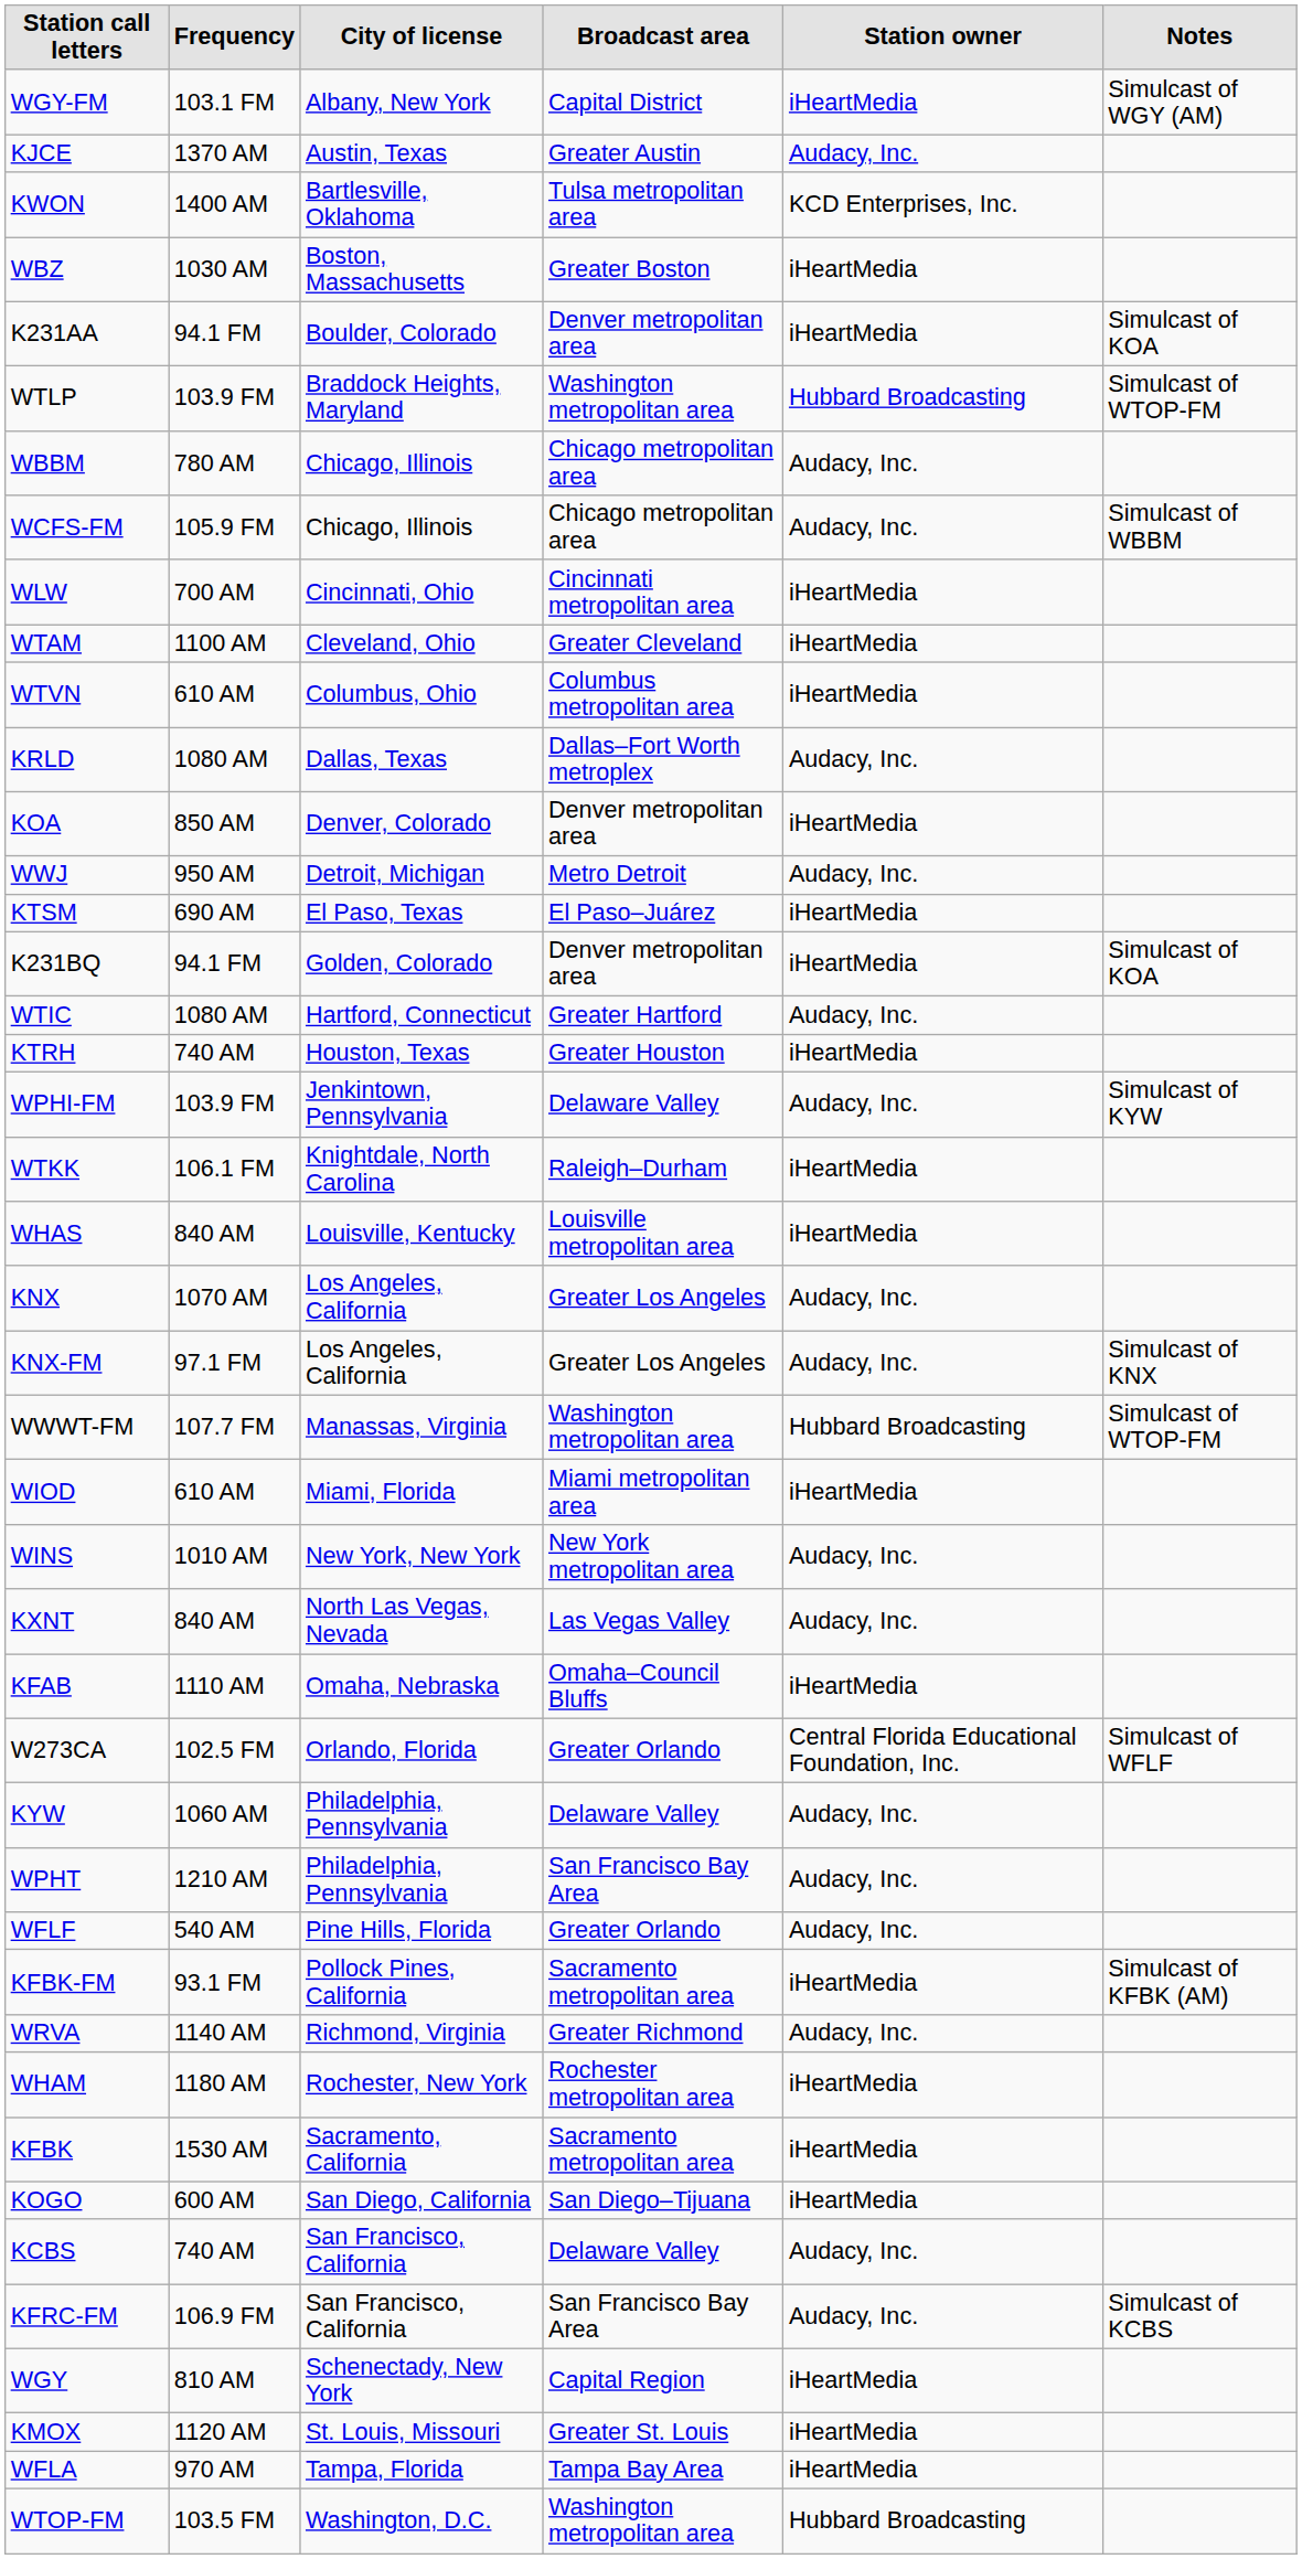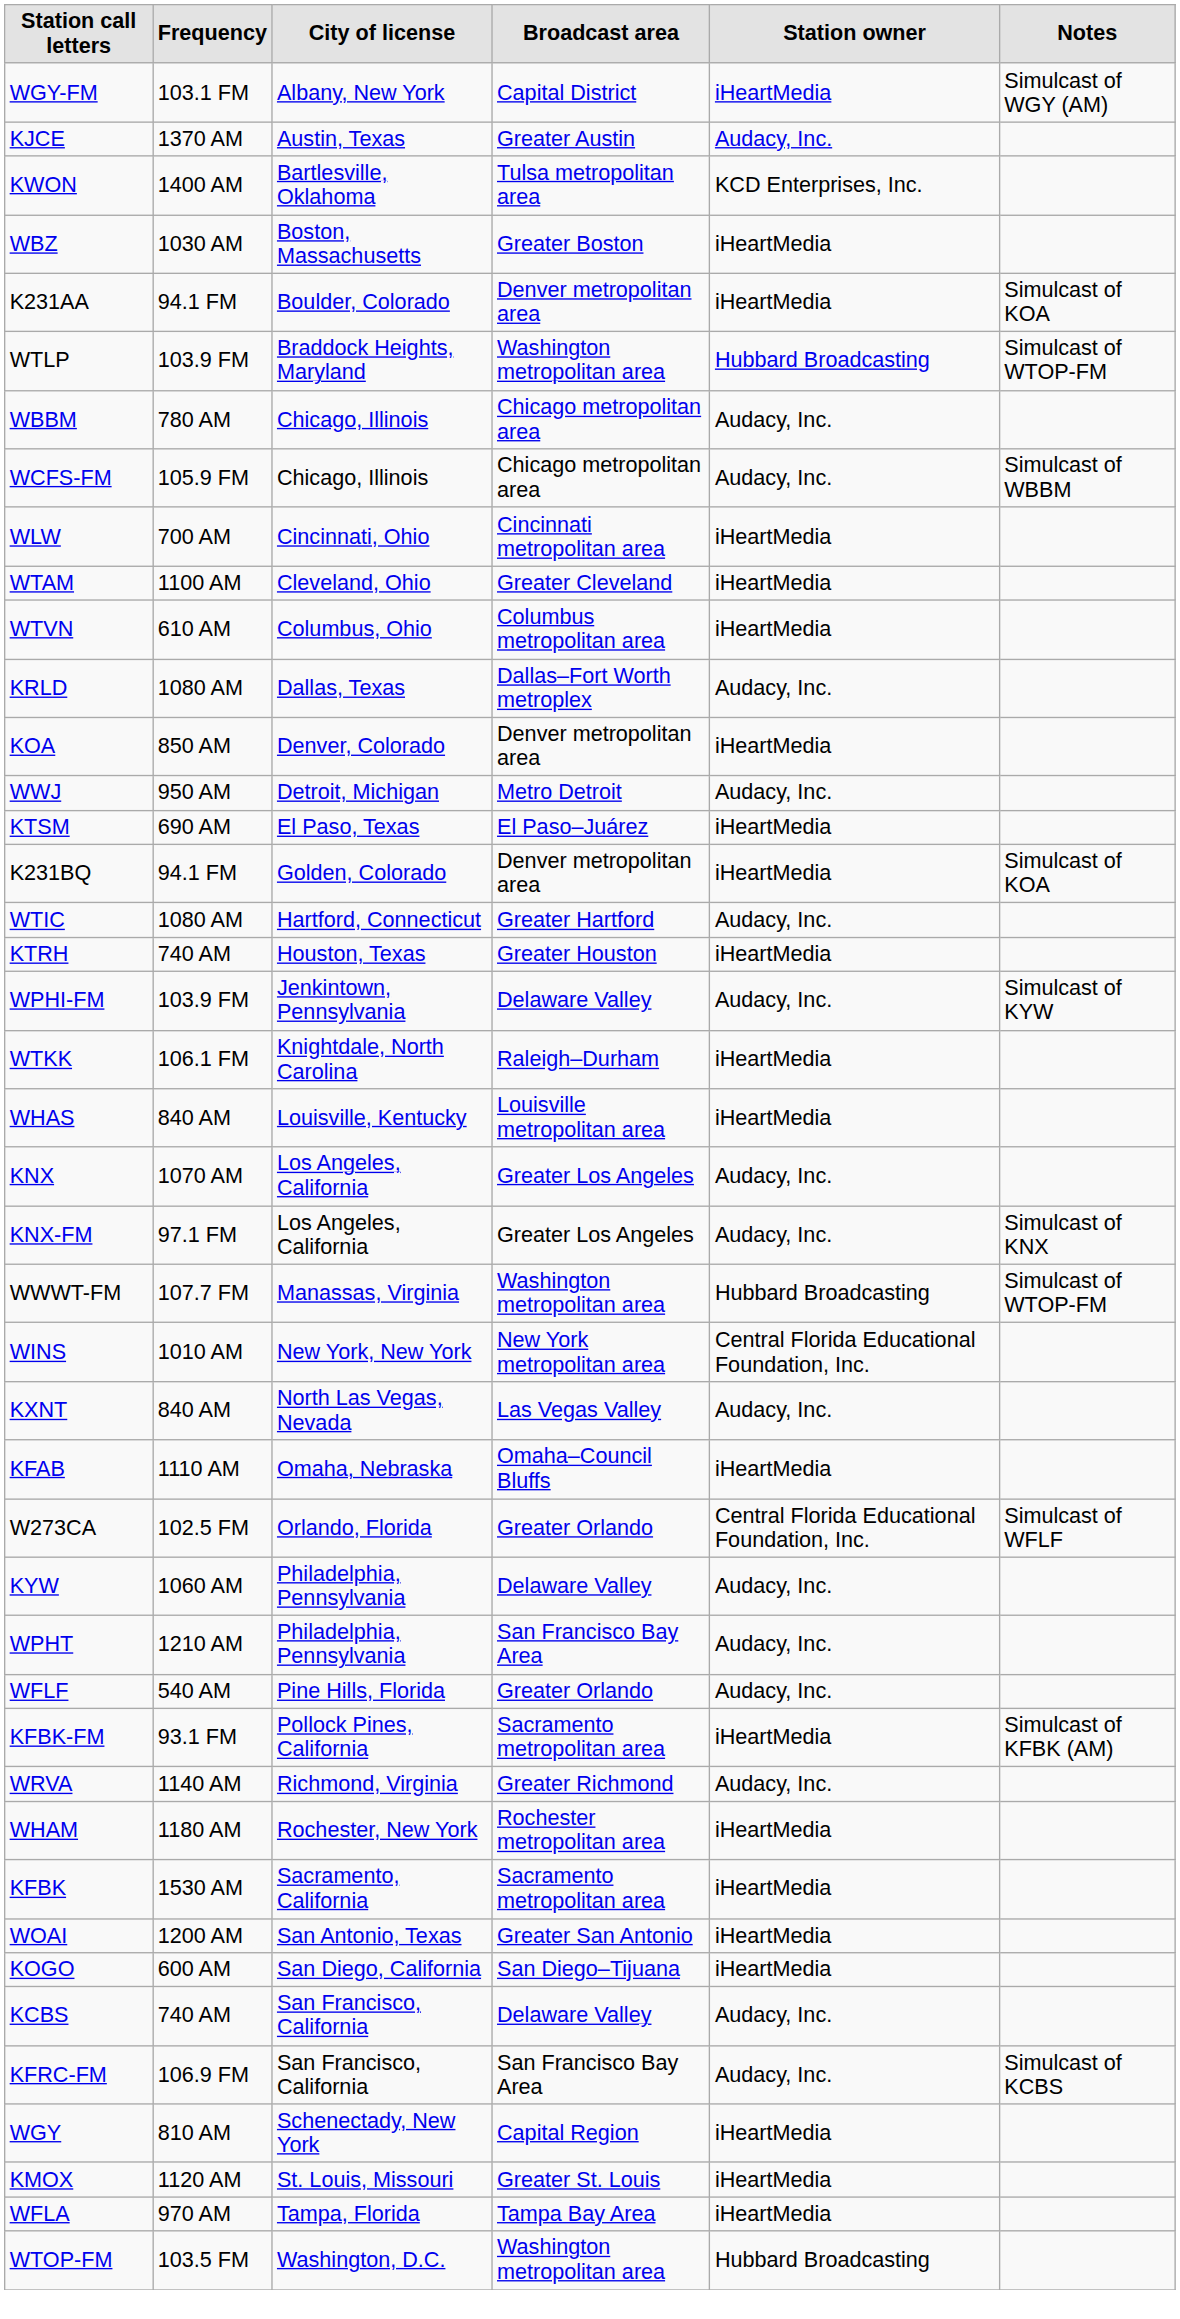 <table class="wikitable sortable">
 <tr>
 <th style="background-color:#e3e3e3;"  align="left">Station call letters</th>
 <th style="background-color:#e3e3e3;"  align="left">Frequency</th>
 <th style="background-color:#e3e3e3;"  align="left">City of license</th>
 <th style="background-color:#e3e3e3;"  align="left">Broadcast area</th>
 <th style="background-color:#e3e3e3;"  align="left">Station owner</th>
 <th style="background-color:#e3e3e3;"  align="left">Notes</th>
 </tr>
 <tr>
 <td><a href='#'>WGY-FM</a></td>
 <td>103.1 FM</td>
 <td><a href='#'>Albany, New York</a></td>
 <td><a href='#'>Capital District</a></td>
 <td><a href='#'>iHeartMedia</a></td>
 <td>Simulcast of WGY (AM)</td>
 </tr>
 <tr>
 <td><a href='#'>KJCE</a></td>
 <td>1370 AM</td>
 <td><a href='#'>Austin, Texas</a></td>
 <td><a href='#'>Greater Austin</a></td>
 <td><a href='#'>Audacy, Inc.</a></td>
 <td></td>
 </tr>
 <tr>
 <td><a href='#'>KWON</a></td>
 <td>1400 AM</td>
 <td><a href='#'>Bartlesville, Oklahoma</a></td>
 <td><a href='#'>Tulsa metropolitan area</a></td>
 <td>KCD Enterprises, Inc.</td>
 <td></td>
 </tr>
 <tr>
 <td><a href='#'>WBZ</a></td>
 <td>1030 AM</td>
 <td><a href='#'>Boston, Massachusetts</a></td>
 <td><a href='#'>Greater Boston</a></td>
 <td>iHeartMedia</td>
 <td></td>
 </tr>
 <tr>
 <td>K231AA</td>
 <td>94.1 FM</td>
 <td><a href='#'>Boulder, Colorado</a></td>
 <td><a href='#'>Denver metropolitan area</a></td>
 <td>iHeartMedia</td>
 <td>Simulcast of KOA</td>
 </tr>
 <tr>
 <td>WTLP</td>
 <td>103.9 FM</td>
 <td><a href='#'>Braddock Heights, Maryland</a></td>
 <td><a href='#'>Washington metropolitan area</a></td>
 <td><a href='#'>Hubbard Broadcasting</a></td>
 <td>Simulcast of WTOP-FM</td>
 </tr>
 <tr>
 <td><a href='#'>WBBM</a></td>
 <td>780 AM</td>
 <td><a href='#'>Chicago, Illinois</a></td>
 <td><a href='#'>Chicago metropolitan area</a></td>
 <td>Audacy, Inc.</td>
 <td></td>
 </tr>
 <tr>
 <td><a href='#'>WCFS-FM</a></td>
 <td>105.9 FM</td>
 <td>Chicago, Illinois</td>
 <td>Chicago metropolitan area</td>
 <td>Audacy, Inc.</td>
 <td>Simulcast of WBBM</td>
 </tr>
 <tr>
 <td><a href='#'>WLW</a></td>
 <td>700 AM</td>
 <td><a href='#'>Cincinnati, Ohio</a></td>
 <td><a href='#'>Cincinnati metropolitan area</a></td>
 <td>iHeartMedia</td>
 <td></td>
 </tr>
 <tr>
 <td><a href='#'>WTAM</a></td>
 <td>1100 AM</td>
 <td><a href='#'>Cleveland, Ohio</a></td>
 <td><a href='#'>Greater Cleveland</a></td>
 <td>iHeartMedia</td>
 <td></td>
 </tr>
 <tr>
 <td><a href='#'>WTVN</a></td>
 <td>610 AM</td>
 <td><a href='#'>Columbus, Ohio</a></td>
 <td><a href='#'>Columbus metropolitan area</a></td>
 <td>iHeartMedia</td>
 <td></td>
 </tr>
 <tr>
 <td><a href='#'>KRLD</a></td>
 <td>1080 AM</td>
 <td><a href='#'>Dallas, Texas</a></td>
 <td><a href='#'>Dallas–Fort Worth metroplex</a></td>
 <td>Audacy, Inc.</td>
 <td></td>
 </tr>
 <tr>
 <td><a href='#'>KOA</a></td>
 <td>850 AM</td>
 <td><a href='#'>Denver, Colorado</a></td>
 <td>Denver metropolitan area</td>
 <td>iHeartMedia</td>
 <td></td>
 </tr>
 <tr>
 <td><a href='#'>WWJ</a></td>
 <td>950 AM</td>
 <td><a href='#'>Detroit, Michigan</a></td>
 <td><a href='#'>Metro Detroit</a></td>
 <td>Audacy, Inc.</td>
 <td></td>
 </tr>
 <tr>
 <td><a href='#'>KTSM</a></td>
 <td>690 AM</td>
 <td><a href='#'>El Paso, Texas</a></td>
 <td><a href='#'>El Paso–Juárez</a></td>
 <td>iHeartMedia</td>
 <td></td>
 </tr>
 <tr>
 <td>K231BQ</td>
 <td>94.1 FM</td>
 <td><a href='#'>Golden, Colorado</a></td>
 <td>Denver metropolitan area</td>
 <td>iHeartMedia</td>
 <td>Simulcast of KOA</td>
 </tr>
 <tr>
 <td><a href='#'>WTIC</a></td>
 <td>1080 AM</td>
 <td><a href='#'>Hartford, Connecticut</a></td>
 <td><a href='#'>Greater Hartford</a></td>
 <td>Audacy, Inc.</td>
 <td></td>
 </tr>
 <tr>
 <td><a href='#'>KTRH</a></td>
 <td>740 AM</td>
 <td><a href='#'>Houston, Texas</a></td>
 <td><a href='#'>Greater Houston</a></td>
 <td>iHeartMedia</td>
 <td></td>
 </tr>
 <tr>
 <td><a href='#'>WPHI-FM</a></td>
 <td>103.9 FM</td>
 <td><a href='#'>Jenkintown, Pennsylvania</a></td>
 <td><a href='#'>Delaware Valley</a></td>
 <td>Audacy, Inc.</td>
 <td>Simulcast of KYW</td>
 </tr>
 <tr>
 <td><a href='#'>WTKK</a></td>
 <td>106.1 FM</td>
 <td><a href='#'>Knightdale, North Carolina</a></td>
 <td><a href='#'>Raleigh–Durham</a></td>
 <td>iHeartMedia</td>
 <td></td>
 </tr>
 <tr>
 <td><a href='#'>WHAS</a></td>
 <td>840 AM</td>
 <td><a href='#'>Louisville, Kentucky</a></td>
 <td><a href='#'>Louisville metropolitan area</a></td>
 <td>iHeartMedia</td>
 <td></td>
 </tr>
 <tr>
 <td><a href='#'>KNX</a></td>
 <td>1070 AM</td>
 <td><a href='#'>Los Angeles, California</a></td>
 <td><a href='#'>Greater Los Angeles</a></td>
 <td>Audacy, Inc.</td>
 <td></td>
 </tr>
 <tr>
 <td><a href='#'>KNX-FM</a></td>
 <td>97.1 FM</td>
 <td>Los Angeles, California</td>
 <td>Greater Los Angeles</td>
 <td>Audacy, Inc.</td>
 <td>Simulcast of KNX</td>
 </tr>
 <tr>
 <td>WWWT-FM</td>
 <td>107.7 FM</td>
 <td><a href='#'>Manassas, Virginia</a></td>
 <td><a href='#'>Washington metropolitan area</a></td>
 <td>Hubbard Broadcasting</td>
 <td>Simulcast of WTOP-FM</td>
 </tr>
 <tr>
-<td><a href='#'>WIOD</a></td>
-<td>610 AM</td>
-<td><a href='#'>Miami, Florida</a></td>
-<td><a href='#'>Miami metropolitan area</a></td>
-<td>iHeartMedia</td>
-<td></td>
-</tr>
-<tr>
 <td><a href='#'>WINS</a></td>
 <td>1010 AM</td>
 <td><a href='#'>New York, New York</a></td>
 <td><a href='#'>New York metropolitan area</a></td>
-<td>Audacy, Inc.</td>
+<td>Central Florida Educational Foundation, Inc.</td>
 <td></td>
 </tr>
 <tr>
 <td><a href='#'>KXNT</a></td>
 <td>840 AM</td>
 <td><a href='#'>North Las Vegas, Nevada</a></td>
 <td><a href='#'>Las Vegas Valley</a></td>
 <td>Audacy, Inc.</td>
 <td></td>
 </tr>
 <tr>
 <td><a href='#'>KFAB</a></td>
 <td>1110 AM</td>
 <td><a href='#'>Omaha, Nebraska</a></td>
 <td><a href='#'>Omaha–Council Bluffs</a></td>
 <td>iHeartMedia</td>
 <td></td>
 </tr>
 <tr>
 <td>W273CA</td>
 <td>102.5 FM</td>
 <td><a href='#'>Orlando, Florida</a></td>
 <td><a href='#'>Greater Orlando</a></td>
 <td>Central Florida Educational Foundation, Inc.</td>
 <td>Simulcast of WFLF</td>
 </tr>
 <tr>
 <td><a href='#'>KYW</a></td>
 <td>1060 AM</td>
 <td><a href='#'>Philadelphia, Pennsylvania</a></td>
 <td><a href='#'>Delaware Valley</a></td>
 <td>Audacy, Inc.</td>
 <td></td>
 </tr>
 <tr>
 <td><a href='#'>WPHT</a></td>
 <td>1210 AM</td>
 <td><a href='#'>Philadelphia, Pennsylvania</a></td>
 <td><a href='#'>San Francisco Bay Area</a></td>
 <td>Audacy, Inc.</td>
 <td></td>
 </tr>
 <tr>
 <td><a href='#'>WFLF</a></td>
 <td>540 AM</td>
 <td><a href='#'>Pine Hills, Florida</a></td>
 <td><a href='#'>Greater Orlando</a></td>
 <td>Audacy, Inc.</td>
 <td></td>
 </tr>
 <tr>
 <td><a href='#'>KFBK-FM</a></td>
 <td>93.1 FM</td>
 <td><a href='#'>Pollock Pines, California</a></td>
 <td><a href='#'>Sacramento metropolitan area</a></td>
 <td>iHeartMedia</td>
 <td>Simulcast of KFBK (AM)</td>
 </tr>
 <tr>
 <td><a href='#'>WRVA</a></td>
 <td>1140 AM</td>
 <td><a href='#'>Richmond, Virginia</a></td>
 <td><a href='#'>Greater Richmond</a></td>
 <td>Audacy, Inc.</td>
 <td></td>
 </tr>
 <tr>
 <td><a href='#'>WHAM</a></td>
 <td>1180 AM</td>
 <td><a href='#'>Rochester, New York</a></td>
 <td><a href='#'>Rochester metropolitan area</a></td>
 <td>iHeartMedia</td>
 <td></td>
 </tr>
 <tr>
 <td><a href='#'>KFBK</a></td>
 <td>1530 AM</td>
 <td><a href='#'>Sacramento, California</a></td>
 <td><a href='#'>Sacramento metropolitan area</a></td>
 <td>iHeartMedia</td>
 <td></td>
 </tr>
 <tr>
+<td><a href='#'>WOAI</a></td>
+<td>1200 AM</td>
+<td><a href='#'>San Antonio, Texas</a></td>
+<td><a href='#'>Greater San Antonio</a></td>
+<td>iHeartMedia</td>
+<td></td>
+</tr>
+<tr>
 <td><a href='#'>KOGO</a></td>
 <td>600 AM</td>
 <td><a href='#'>San Diego, California</a></td>
 <td><a href='#'>San Diego–Tijuana</a></td>
 <td>iHeartMedia</td>
 <td></td>
 </tr>
 <tr>
 <td><a href='#'>KCBS</a></td>
 <td>740 AM</td>
 <td><a href='#'>San Francisco, California</a></td>
 <td><a href='#'>Delaware Valley</a></td>
 <td>Audacy, Inc.</td>
 <td></td>
 </tr>
 <tr>
 <td><a href='#'>KFRC-FM</a></td>
 <td>106.9 FM</td>
 <td>San Francisco, California</td>
 <td>San Francisco Bay Area</td>
 <td>Audacy, Inc.</td>
 <td>Simulcast of KCBS</td>
 </tr>
 <tr>
 <td><a href='#'>WGY</a></td>
 <td>810 AM</td>
 <td><a href='#'>Schenectady, New York</a></td>
 <td><a href='#'>Capital Region</a></td>
 <td>iHeartMedia</td>
 <td></td>
 </tr>
 <tr>
 <td><a href='#'>KMOX</a></td>
 <td>1120 AM</td>
 <td><a href='#'>St. Louis, Missouri</a></td>
 <td><a href='#'>Greater St. Louis</a></td>
 <td>iHeartMedia</td>
 <td></td>
 </tr>
 <tr>
 <td><a href='#'>WFLA</a></td>
 <td>970 AM</td>
 <td><a href='#'>Tampa, Florida</a></td>
 <td><a href='#'>Tampa Bay Area</a></td>
 <td>iHeartMedia</td>
 <td></td>
 </tr>
 <tr>
 <td><a href='#'>WTOP-FM</a></td>
 <td>103.5 FM</td>
 <td><a href='#'>Washington, D.C.</a></td>
 <td><a href='#'>Washington metropolitan area</a></td>
 <td>Hubbard Broadcasting</td>
 <td></td>
 </tr>
 <tr>
 </tr>
 </table>
